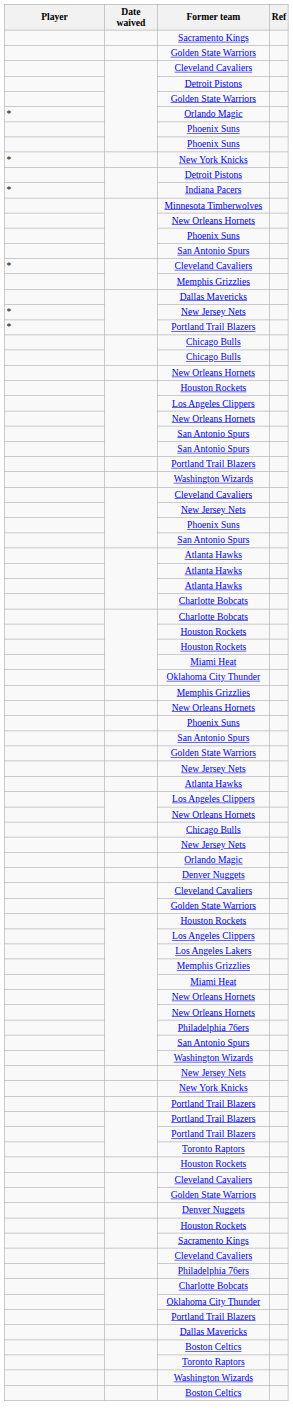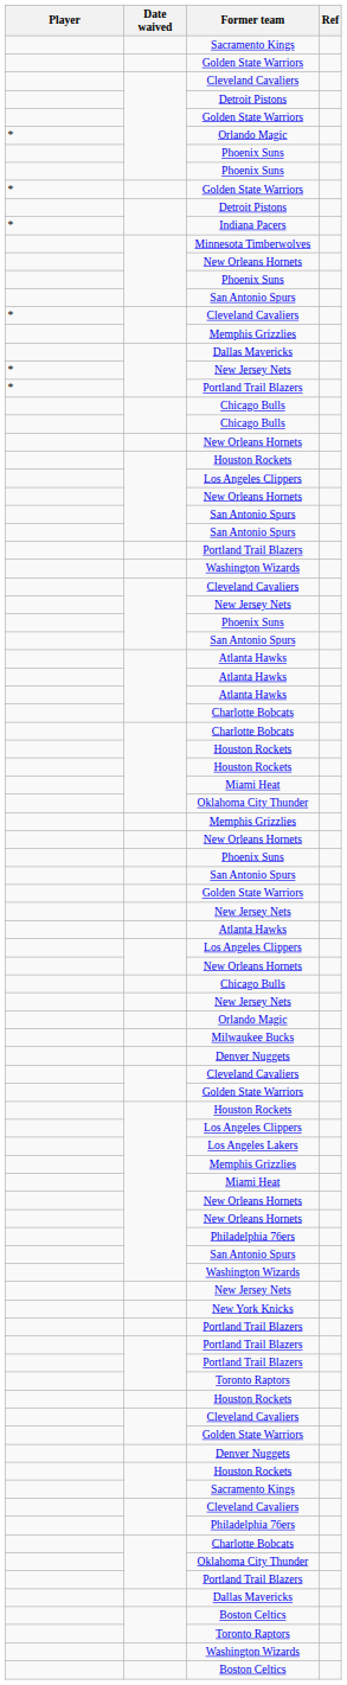 <table class="wikitable sortable" style="text-align:center">
 <tr>
 <th style="width:160px">Player</th>
 <th style="width:80px">Date waived</th>
 <th style="width:180px">Former team</th>
 <th class="unsortable">Ref</th>
 </tr>
 <tr>
 <td align=left></td>
 <td></td>
 <td><a href='#'>Sacramento Kings</a></td>
 <td></td>
 </tr>
 <tr>
 <td align=left></td>
 <td></td>
 <td><a href='#'>Golden State Warriors</a></td>
 <td></td>
 </tr>
 <tr>
 <td align=left></td>
 <td style="text-align:center;" rowspan="6"></td>
 <td><a href='#'>Cleveland Cavaliers</a></td>
 <td></td>
 </tr>
 <tr>
 <td align=left></td>
 <td><a href='#'>Detroit Pistons</a></td>
 <td></td>
 </tr>
 <tr>
 <td align=left></td>
 <td><a href='#'>Golden State Warriors</a></td>
 <td></td>
 </tr>
 <tr>
 <td align=left>*</td>
 <td><a href='#'>Orlando Magic</a></td>
 <td></td>
 </tr>
 <tr>
 <td align=left></td>
 <td><a href='#'>Phoenix Suns</a></td>
 <td></td>
 </tr>
 <tr>
 <td align=left></td>
 <td><a href='#'>Phoenix Suns</a></td>
 <td></td>
 </tr>
 <tr>
 <td align=left>*</td>
 <td align=center></td>
-<td><a href='#'>New York Knicks</a></td>
+<td><a href='#'>Golden State Warriors</a></td>
 <td></td>
 </tr>
 <tr>
 <td align=left></td>
 <td style="text-align:center;" rowspan="2"></td>
 <td><a href='#'>Detroit Pistons</a></td>
 <td></td>
 </tr>
 <tr>
 <td align=left>*</td>
 <td><a href='#'>Indiana Pacers</a></td>
 <td></td>
 </tr>
 <tr>
 <td align=left></td>
 <td style="text-align:center;" rowspan="4"></td>
 <td><a href='#'>Minnesota Timberwolves</a></td>
 <td></td>
 </tr>
 <tr>
 <td align=left></td>
 <td><a href='#'>New Orleans Hornets</a></td>
 <td></td>
 </tr>
 <tr>
 <td align=left></td>
 <td><a href='#'>Phoenix Suns</a></td>
 <td></td>
 </tr>
 <tr>
 <td align=left></td>
 <td><a href='#'>San Antonio Spurs</a></td>
 <td></td>
 </tr>
 <tr>
 <td align=left>*</td>
 <td style="text-align:center;" rowspan="2"></td>
 <td><a href='#'>Cleveland Cavaliers</a></td>
 <td></td>
 </tr>
 <tr>
 <td align=left></td>
 <td><a href='#'>Memphis Grizzlies</a></td>
 <td></td>
 </tr>
 <tr>
 <td align=left></td>
 <td style="text-align:center;" rowspan="3"></td>
 <td><a href='#'>Dallas Mavericks</a></td>
 <td></td>
 </tr>
 <tr>
 <td align=left>*</td>
 <td><a href='#'>New Jersey Nets</a></td>
 <td></td>
 </tr>
 <tr>
 <td align=left>*</td>
 <td><a href='#'>Portland Trail Blazers</a></td>
 <td></td>
 </tr>
 <tr>
 <td align=left></td>
 <td style="text-align:center;" rowspan="2"></td>
 <td><a href='#'>Chicago Bulls</a></td>
 <td></td>
 </tr>
 <tr>
 <td align=left></td>
 <td><a href='#'>Chicago Bulls</a></td>
 <td></td>
 </tr>
 <tr>
 <td align=left></td>
 <td align=center></td>
 <td><a href='#'>New Orleans Hornets</a></td>
 <td></td>
 </tr>
 <tr>
 <td align=left></td>
 <td style="text-align:center;" rowspan="5"></td>
 <td><a href='#'>Houston Rockets</a></td>
 <td></td>
 </tr>
 <tr>
 <td align=left></td>
 <td><a href='#'>Los Angeles Clippers</a></td>
 <td></td>
 </tr>
 <tr>
 <td align=left></td>
 <td><a href='#'>New Orleans Hornets</a></td>
 <td></td>
 </tr>
 <tr>
 <td align=left></td>
 <td><a href='#'>San Antonio Spurs</a></td>
 <td></td>
 </tr>
 <tr>
 <td align=left></td>
 <td><a href='#'>San Antonio Spurs</a></td>
 <td></td>
 </tr>
 <tr>
 <td align=left></td>
 <td align=center></td>
 <td><a href='#'>Portland Trail Blazers</a></td>
 <td></td>
 </tr>
 <tr>
 <td align=left></td>
 <td align=center></td>
 <td><a href='#'>Washington Wizards</a></td>
 <td></td>
 </tr>
 <tr>
 <td align=left></td>
 <td style="text-align:center;" rowspan="4"></td>
 <td><a href='#'>Cleveland Cavaliers</a></td>
 <td></td>
 </tr>
 <tr>
 <td align=left></td>
 <td><a href='#'>New Jersey Nets</a></td>
 <td></td>
 </tr>
 <tr>
 <td align=left></td>
 <td><a href='#'>Phoenix Suns</a></td>
 <td></td>
 </tr>
 <tr>
 <td align=left></td>
 <td><a href='#'>San Antonio Spurs</a></td>
 <td></td>
 </tr>
 <tr>
 <td align=left></td>
 <td style="text-align:center;" rowspan="4"></td>
 <td><a href='#'>Atlanta Hawks</a></td>
 <td></td>
 </tr>
 <tr>
 <td align=left></td>
 <td><a href='#'>Atlanta Hawks</a></td>
 <td></td>
 </tr>
 <tr>
 <td align=left></td>
 <td><a href='#'>Atlanta Hawks</a></td>
 <td></td>
 </tr>
 <tr>
 <td align=left></td>
 <td><a href='#'>Charlotte Bobcats</a></td>
 <td></td>
 </tr>
 <tr>
 <td align=left></td>
 <td style="text-align:center;" rowspan="5"></td>
 <td><a href='#'>Charlotte Bobcats</a></td>
 <td></td>
 </tr>
 <tr>
 <td align=left></td>
 <td><a href='#'>Houston Rockets</a></td>
 <td></td>
 </tr>
 <tr>
 <td align=left></td>
 <td><a href='#'>Houston Rockets</a></td>
 <td></td>
 </tr>
 <tr>
 <td align=left></td>
 <td><a href='#'>Miami Heat</a></td>
 <td></td>
 </tr>
 <tr>
 <td align=left></td>
 <td><a href='#'>Oklahoma City Thunder</a></td>
 <td></td>
 </tr>
 <tr>
 <td align=left></td>
 <td align=center></td>
 <td><a href='#'>Memphis Grizzlies</a></td>
 <td></td>
 </tr>
 <tr>
 <td align=left></td>
 <td align=center></td>
 <td><a href='#'>New Orleans Hornets</a></td>
 <td></td>
 </tr>
 <tr>
 <td align=left></td>
 <td align=center></td>
 <td><a href='#'>Phoenix Suns</a></td>
 <td></td>
 </tr>
 <tr>
 <td align=left></td>
 <td align=center></td>
 <td><a href='#'>San Antonio Spurs</a></td>
 <td></td>
 </tr>
 <tr>
 <td align=left></td>
 <td align=center></td>
 <td><a href='#'>Golden State Warriors</a></td>
 <td></td>
 </tr>
 <tr>
 <td align=left></td>
 <td align=center></td>
 <td><a href='#'>New Jersey Nets</a></td>
 <td></td>
 </tr>
 <tr>
 <td align=left></td>
 <td align=center></td>
 <td><a href='#'>Atlanta Hawks</a></td>
 <td></td>
 </tr>
 <tr>
 <td align=left></td>
 <td style="text-align:center;" rowspan="2"></td>
 <td><a href='#'>Los Angeles Clippers</a></td>
 <td></td>
 </tr>
 <tr>
 <td align=left></td>
 <td><a href='#'>New Orleans Hornets</a></td>
 <td></td>
 </tr>
 <tr>
 <td align=left></td>
 <td align=center></td>
 <td><a href='#'>Chicago Bulls</a></td>
 <td></td>
 </tr>
 <tr>
 <td align=left></td>
 <td align=center></td>
 <td><a href='#'>New Jersey Nets</a></td>
 <td></td>
 </tr>
 <tr>
 <td align=left></td>
 <td align=center></td>
 <td><a href='#'>Orlando Magic</a></td>
 <td></td>
 </tr>
 <tr>
 <td align=left></td>
 <td align=center></td>
+<td><a href='#'>Milwaukee Bucks</a></td>
+<td></td>
+</tr>
+<tr>
+<td align=left></td>
+<td align=center></td>
 <td><a href='#'>Denver Nuggets</a></td>
 <td></td>
 </tr>
 <tr>
 <td align=left></td>
 <td style="text-align:center;" rowspan="2"></td>
 <td><a href='#'>Cleveland Cavaliers</a></td>
 <td></td>
 </tr>
 <tr>
 <td align=left></td>
 <td><a href='#'>Golden State Warriors</a></td>
 <td></td>
 </tr>
 <tr>
 <td align=left></td>
 <td style="text-align:center;" rowspan="10"></td>
 <td><a href='#'>Houston Rockets</a></td>
 <td></td>
 </tr>
 <tr>
 <td align=left></td>
 <td><a href='#'>Los Angeles Clippers</a></td>
 <td></td>
 </tr>
 <tr>
 <td align=left></td>
 <td><a href='#'>Los Angeles Lakers</a></td>
 <td></td>
 </tr>
 <tr>
 <td align=left></td>
 <td><a href='#'>Memphis Grizzlies</a></td>
 <td></td>
 </tr>
 <tr>
 <td align=left></td>
 <td><a href='#'>Miami Heat</a></td>
 <td></td>
 </tr>
 <tr>
 <td align=left></td>
 <td><a href='#'>New Orleans Hornets</a></td>
 <td></td>
 </tr>
 <tr>
 <td align=left></td>
 <td><a href='#'>New Orleans Hornets</a></td>
 <td></td>
 </tr>
 <tr>
 <td align=left></td>
 <td><a href='#'>Philadelphia 76ers</a></td>
 <td></td>
 </tr>
 <tr>
 <td align=left></td>
 <td><a href='#'>San Antonio Spurs</a></td>
 <td></td>
 </tr>
 <tr>
 <td align=left></td>
 <td><a href='#'>Washington Wizards</a></td>
 <td></td>
 </tr>
 <tr>
 <td align=left></td>
 <td align=center></td>
 <td><a href='#'>New Jersey Nets</a></td>
 <td></td>
 </tr>
 <tr>
 <td align=left></td>
 <td align=center></td>
 <td><a href='#'>New York Knicks</a></td>
 <td></td>
 </tr>
 <tr>
 <td align=left></td>
 <td align=center></td>
 <td><a href='#'>Portland Trail Blazers</a></td>
 <td></td>
 </tr>
 <tr>
 <td align=left></td>
 <td style="text-align:center;" rowspan="3"></td>
 <td><a href='#'>Portland Trail Blazers</a></td>
 <td></td>
 </tr>
 <tr>
 <td align=left></td>
 <td><a href='#'>Portland Trail Blazers</a></td>
 <td></td>
 </tr>
 <tr>
 <td align=left></td>
 <td><a href='#'>Toronto Raptors</a></td>
 <td></td>
 </tr>
 <tr>
 <td align=left></td>
 <td align=center></td>
 <td><a href='#'>Houston Rockets</a></td>
 <td></td>
 </tr>
 <tr>
 <td align=left></td>
 <td style="text-align:center;" rowspan="2"></td>
 <td><a href='#'>Cleveland Cavaliers</a></td>
 <td></td>
 </tr>
 <tr>
 <td align=left></td>
 <td><a href='#'>Golden State Warriors</a></td>
 <td></td>
 </tr>
 <tr>
 <td align=left></td>
 <td align=center></td>
 <td><a href='#'>Denver Nuggets</a></td>
 <td></td>
 </tr>
 <tr>
 <td align=left></td>
 <td style="text-align:center;" rowspan="2"></td>
 <td><a href='#'>Houston Rockets</a></td>
 <td></td>
 </tr>
 <tr>
 <td align=left></td>
 <td><a href='#'>Sacramento Kings</a></td>
 <td></td>
 </tr>
 <tr>
 <td align=left></td>
 <td style="text-align:center;" rowspan="2"></td>
 <td><a href='#'>Cleveland Cavaliers</a></td>
 <td></td>
 </tr>
 <tr>
 <td align=left></td>
 <td><a href='#'>Philadelphia 76ers</a></td>
 <td></td>
 </tr>
 <tr>
 <td align=left></td>
 <td style="text-align:center;" rowspan="3"></td>
 <td><a href='#'>Charlotte Bobcats</a></td>
 <td></td>
 </tr>
 <tr>
 <td align=left></td>
 <td><a href='#'>Oklahoma City Thunder</a></td>
 <td></td>
 </tr>
 <tr>
 <td align=left></td>
 <td><a href='#'>Portland Trail Blazers</a></td>
 <td></td>
 </tr>
 <tr>
 <td align=left></td>
 <td align=center></td>
 <td><a href='#'>Dallas Mavericks</a></td>
 <td></td>
 </tr>
 <tr>
 <td align=left></td>
 <td style="text-align:center;" rowspan="2"></td>
 <td><a href='#'>Boston Celtics</a></td>
 <td></td>
 </tr>
 <tr>
 <td align=left></td>
 <td><a href='#'>Toronto Raptors</a></td>
 <td></td>
 </tr>
 <tr>
 <td align=left></td>
 <td align=center></td>
 <td><a href='#'>Washington Wizards</a></td>
 <td></td>
 </tr>
 <tr>
 <td align=left></td>
 <td align=center></td>
 <td><a href='#'>Boston Celtics</a></td>
 <td></td>
 </tr>
 </table>
